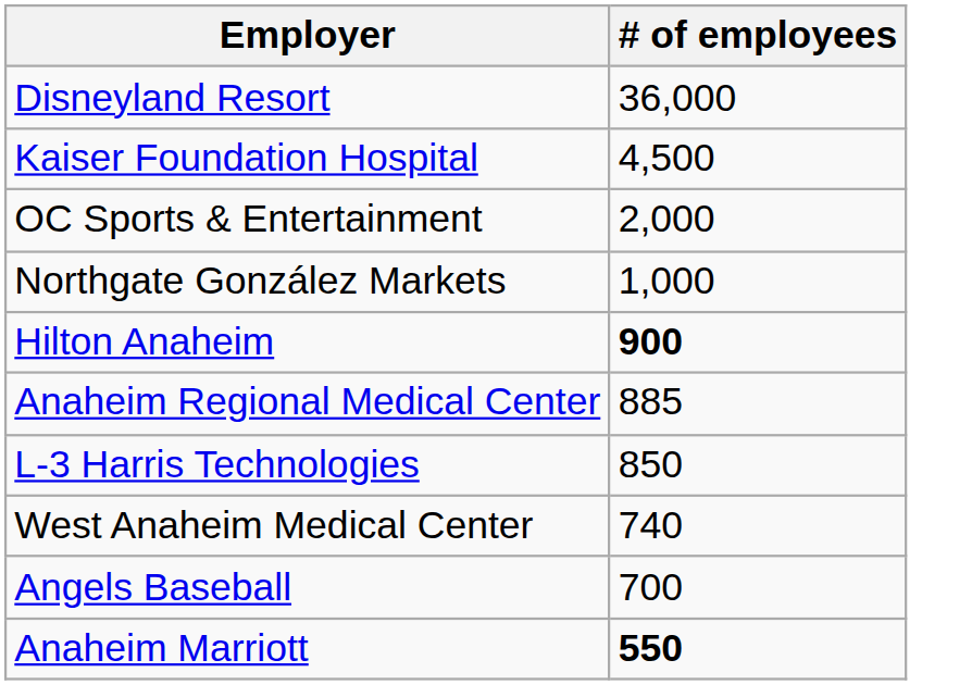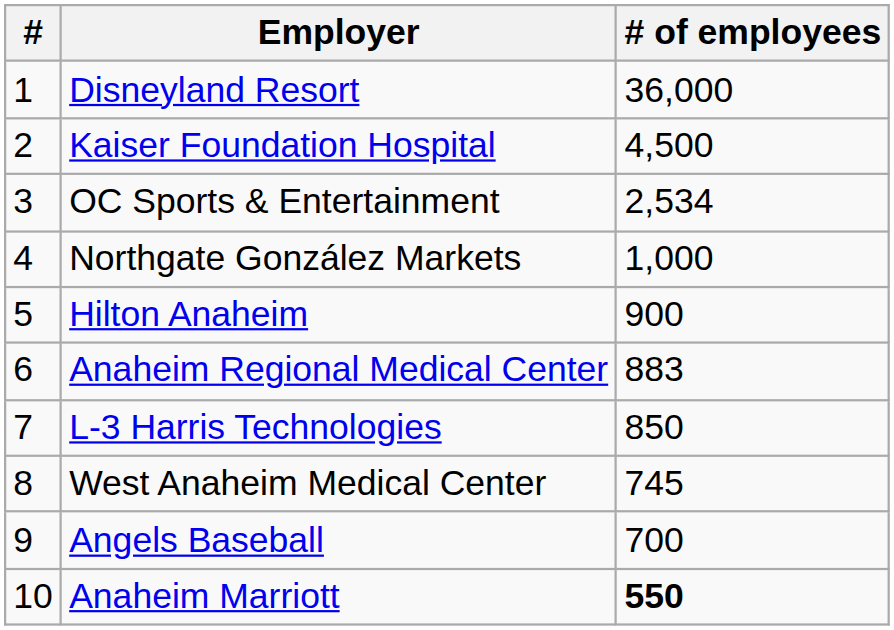 <table class="wikitable">
 <tr>
+<th>#</th>
 <th>Employer</th>
 <th># of employees</th>
 </tr>
 <tr>
+<td>1</td>
 <td><a href='#'>Disneyland Resort</a></td>
 <td>36,000</td>
 </tr>
 <tr>
+<td>2</td>
 <td><a href='#'>Kaiser Foundation Hospital</a></td>
 <td>4,500</td>
 </tr>
 <tr>
+<td>3</td>
 <td>OC Sports & Entertainment</td>
-<td>2,000</td>
+<td>2,534</td>
 </tr>
 <tr>
+<td>4</td>
 <td>Northgate González Markets</td>
 <td>1,000</td>
 </tr>
 <tr>
+<td>5</td>
 <td><a href='#'>Hilton Anaheim</a></td>
-<td><strong>900</strong></td>
+<td>900</td>
 </tr>
 <tr>
+<td>6</td>
 <td><a href='#'>Anaheim Regional Medical Center</a></td>
-<td>885</td>
+<td>883</td>
 </tr>
 <tr>
+<td>7</td>
 <td><a href='#'>L-3 Harris Technologies</a></td>
 <td>850</td>
 </tr>
 <tr>
+<td>8</td>
 <td>West Anaheim Medical Center</td>
-<td>740</td>
+<td>745</td>
 </tr>
 <tr>
+<td>9</td>
 <td><a href='#'>Angels Baseball</a></td>
 <td>700</td>
 </tr>
 <tr>
+<td>10</td>
 <td><a href='#'>Anaheim Marriott</a></td>
 <td><strong>550</strong></td>
 </tr>
 </table>
